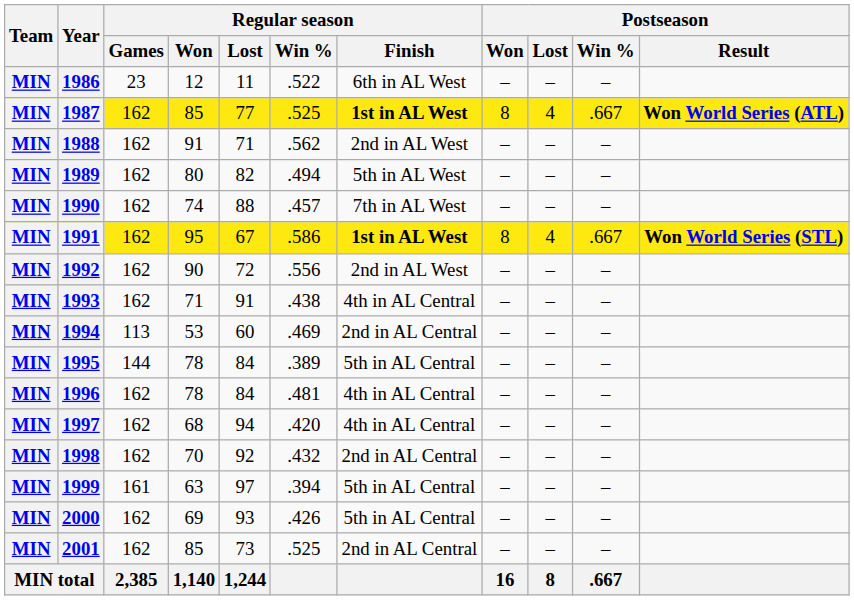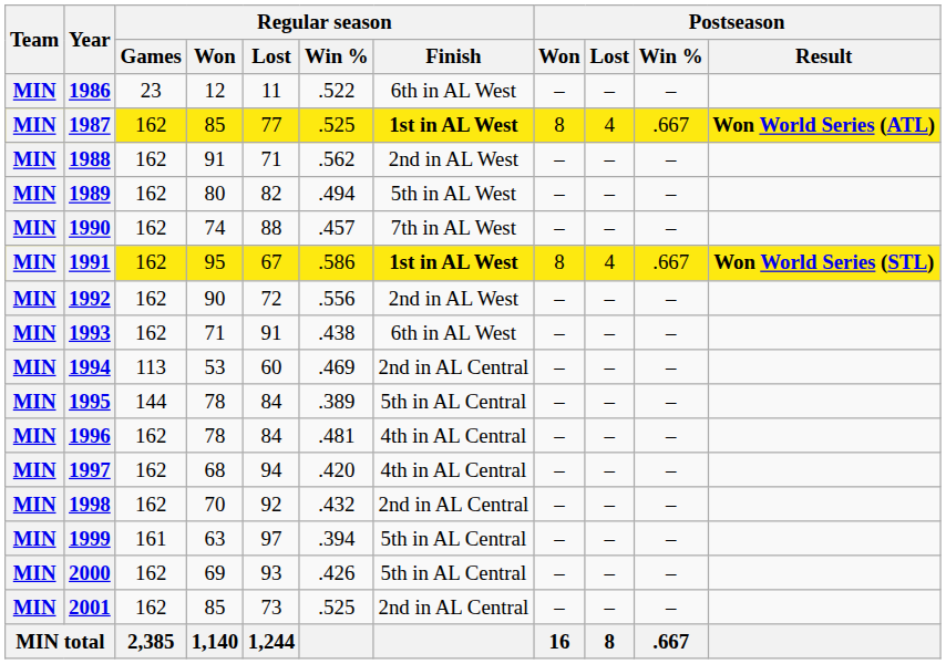 <table class="wikitable" style="font-size: 95%; text-align:center;">
 <tr>
 <th rowspan="2">Team</th>
 <th rowspan="2">Year</th>
 <th colspan="5">Regular season</th>
 <th colspan="4">Postseason</th>
 </tr>
 <tr>
 <th>Games</th>
 <th>Won</th>
 <th>Lost</th>
 <th>Win %</th>
 <th>Finish</th>
 <th>Won</th>
 <th>Lost</th>
 <th>Win %</th>
 <th>Result</th>
 </tr>
 <tr>
 <th><a href='#'>MIN</a></th>
 <th><a href='#'>1986</a></th>
 <td>23</td>
 <td>12</td>
 <td>11</td>
 <td>.522</td>
 <td>6th in AL West</td>
 <td>–</td>
 <td>–</td>
 <td>–</td>
 <td></td>
 </tr>
 <tr style="background:#fde910">
 <th><a href='#'>MIN</a></th>
 <th><a href='#'>1987</a></th>
 <td>162</td>
 <td>85</td>
 <td>77</td>
 <td>.525</td>
 <td><strong>1st in AL West</strong></td>
 <td>8</td>
 <td>4</td>
 <td>.667</td>
 <td><strong>Won <a href='#'>World Series</a> (<a href='#'>ATL</a>)</strong></td>
 </tr>
 <tr>
 <th><a href='#'>MIN</a></th>
 <th><a href='#'>1988</a></th>
 <td>162</td>
 <td>91</td>
 <td>71</td>
 <td>.562</td>
 <td>2nd in AL West</td>
 <td>–</td>
 <td>–</td>
 <td>–</td>
 <td></td>
 </tr>
 <tr>
 <th><a href='#'>MIN</a></th>
 <th><a href='#'>1989</a></th>
 <td>162</td>
 <td>80</td>
 <td>82</td>
 <td>.494</td>
 <td>5th in AL West</td>
 <td>–</td>
 <td>–</td>
 <td>–</td>
 <td></td>
 </tr>
 <tr>
 <th><a href='#'>MIN</a></th>
 <th><a href='#'>1990</a></th>
 <td>162</td>
 <td>74</td>
 <td>88</td>
 <td>.457</td>
 <td>7th in AL West</td>
 <td>–</td>
 <td>–</td>
 <td>–</td>
 <td></td>
 </tr>
 <tr style="background:#fde910">
 <th><a href='#'>MIN</a></th>
 <th><a href='#'>1991</a></th>
 <td>162</td>
 <td>95</td>
 <td>67</td>
 <td>.586</td>
 <td><strong>1st in AL West</strong></td>
 <td>8</td>
 <td>4</td>
 <td>.667</td>
 <td><strong>Won <a href='#'>World Series</a> (<a href='#'>STL</a>)</strong></td>
 </tr>
 <tr>
 <th><a href='#'>MIN</a></th>
 <th><a href='#'>1992</a></th>
 <td>162</td>
 <td>90</td>
 <td>72</td>
 <td>.556</td>
 <td>2nd in AL West</td>
 <td>–</td>
 <td>–</td>
 <td>–</td>
 <td></td>
 </tr>
 <tr>
 <th><a href='#'>MIN</a></th>
 <th><a href='#'>1993</a></th>
 <td>162</td>
 <td>71</td>
 <td>91</td>
 <td>.438</td>
-<td>4th in AL Central</td>
+<td>6th in AL West</td>
 <td>–</td>
 <td>–</td>
 <td>–</td>
 <td></td>
 </tr>
 <tr>
 <th><a href='#'>MIN</a></th>
 <th><a href='#'>1994</a></th>
 <td>113</td>
 <td>53</td>
 <td>60</td>
 <td>.469</td>
 <td>2nd in AL Central</td>
 <td>–</td>
 <td>–</td>
 <td>–</td>
 <td></td>
 </tr>
 <tr>
 <th><a href='#'>MIN</a></th>
 <th><a href='#'>1995</a></th>
 <td>144</td>
 <td>78</td>
 <td>84</td>
 <td>.389</td>
 <td>5th in AL Central</td>
 <td>–</td>
 <td>–</td>
 <td>–</td>
 <td></td>
 </tr>
 <tr>
 <th><a href='#'>MIN</a></th>
 <th><a href='#'>1996</a></th>
 <td>162</td>
 <td>78</td>
 <td>84</td>
 <td>.481</td>
 <td>4th in AL Central</td>
 <td>–</td>
 <td>–</td>
 <td>–</td>
 <td></td>
 </tr>
 <tr>
 <th><a href='#'>MIN</a></th>
 <th><a href='#'>1997</a></th>
 <td>162</td>
 <td>68</td>
 <td>94</td>
 <td>.420</td>
 <td>4th in AL Central</td>
 <td>–</td>
 <td>–</td>
 <td>–</td>
 <td></td>
 </tr>
 <tr>
 <th><a href='#'>MIN</a></th>
 <th><a href='#'>1998</a></th>
 <td>162</td>
 <td>70</td>
 <td>92</td>
 <td>.432</td>
 <td>2nd in AL Central</td>
 <td>–</td>
 <td>–</td>
 <td>–</td>
 <td></td>
 </tr>
 <tr>
 <th><a href='#'>MIN</a></th>
 <th><a href='#'>1999</a></th>
 <td>161</td>
 <td>63</td>
 <td>97</td>
 <td>.394</td>
 <td>5th in AL Central</td>
 <td>–</td>
 <td>–</td>
 <td>–</td>
 <td></td>
 </tr>
 <tr>
 <th><a href='#'>MIN</a></th>
 <th><a href='#'>2000</a></th>
 <td>162</td>
 <td>69</td>
 <td>93</td>
 <td>.426</td>
 <td>5th in AL Central</td>
 <td>–</td>
 <td>–</td>
 <td>–</td>
 <td></td>
 </tr>
 <tr>
 <th><a href='#'>MIN</a></th>
 <th><a href='#'>2001</a></th>
 <td>162</td>
 <td>85</td>
 <td>73</td>
 <td>.525</td>
 <td>2nd in AL Central</td>
 <td>–</td>
 <td>–</td>
 <td>–</td>
 <td></td>
 </tr>
 <tr>
 <th colspan="2">MIN total</th>
 <th>2,385</th>
 <th>1,140</th>
 <th>1,244</th>
 <th></th>
 <th></th>
 <th>16</th>
 <th>8</th>
 <th>.667</th>
 <th></th>
 </tr>
 </table>
